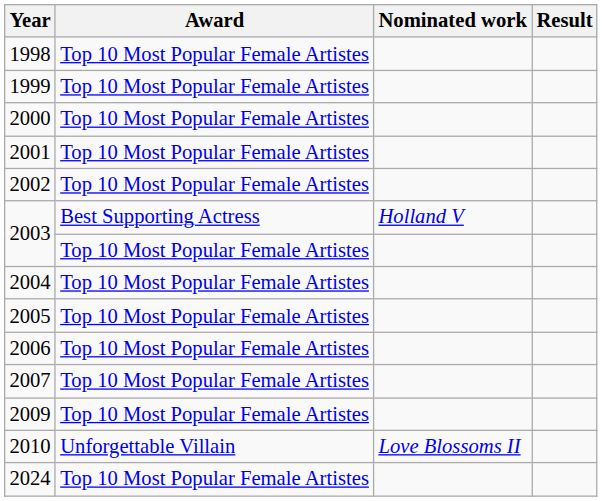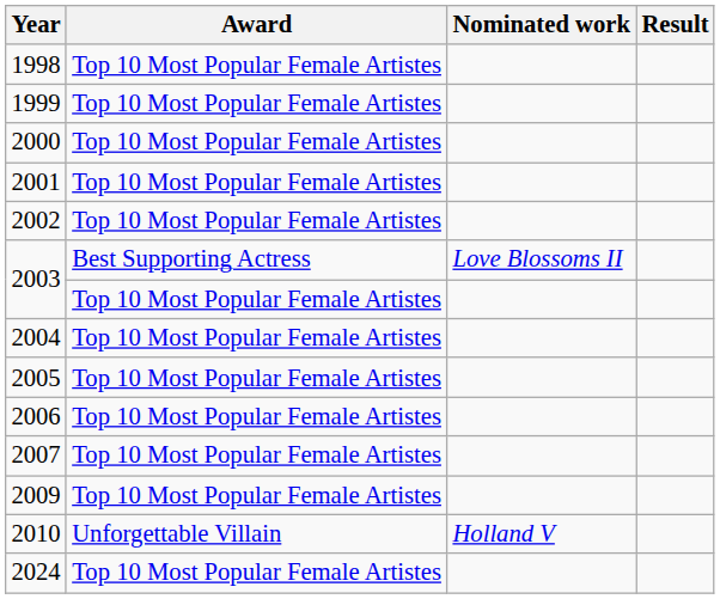 <table class="wikitable sortable">
 <tr>
 <th>Year</th>
 <th>Award</th>
 <th>Nominated work</th>
 <th>Result</th>
 </tr>
 <tr>
 <td>1998</td>
 <td><a href='#'>Top 10 Most Popular Female Artistes</a></td>
 <td></td>
 <td></td>
 </tr>
 <tr>
 <td>1999</td>
 <td><a href='#'>Top 10 Most Popular Female Artistes</a></td>
 <td></td>
 <td></td>
 </tr>
 <tr>
 <td>2000</td>
 <td><a href='#'>Top 10 Most Popular Female Artistes</a></td>
 <td></td>
 <td></td>
 </tr>
 <tr>
 <td>2001</td>
 <td><a href='#'>Top 10 Most Popular Female Artistes</a></td>
 <td></td>
 <td></td>
 </tr>
 <tr>
 <td>2002</td>
 <td><a href='#'>Top 10 Most Popular Female Artistes</a></td>
 <td></td>
 <td></td>
 </tr>
 <tr>
 <td rowspan="2">2003</td>
 <td><a href='#'>Best Supporting Actress</a></td>
-<td><em><a href='#'>Holland V</a></em> </td>
+<td><em><a href='#'>Love Blossoms II</a></em> </td>
 <td></td>
 </tr>
 <tr>
 <td><a href='#'>Top 10 Most Popular Female Artistes</a></td>
 <td></td>
 <td></td>
 </tr>
 <tr>
 <td>2004</td>
 <td><a href='#'>Top 10 Most Popular Female Artistes</a></td>
 <td></td>
 <td></td>
 </tr>
 <tr>
 <td>2005</td>
 <td><a href='#'>Top 10 Most Popular Female Artistes</a></td>
 <td></td>
 <td></td>
 </tr>
 <tr>
 <td>2006</td>
 <td><a href='#'>Top 10 Most Popular Female Artistes</a></td>
 <td></td>
 <td></td>
 </tr>
 <tr>
 <td>2007</td>
 <td><a href='#'>Top 10 Most Popular Female Artistes</a></td>
 <td></td>
 <td></td>
 </tr>
 <tr>
 <td>2009</td>
 <td><a href='#'>Top 10 Most Popular Female Artistes</a></td>
 <td></td>
 <td></td>
 </tr>
 <tr>
 <td>2010</td>
 <td><a href='#'>Unforgettable Villain</a></td>
-<td><em><a href='#'>Love Blossoms II</a></em> </td>
+<td><em><a href='#'>Holland V</a></em> </td>
 <td></td>
 </tr>
 <tr>
 <td>2024</td>
 <td><a href='#'>Top 10 Most Popular Female Artistes</a></td>
 <td></td>
 <td></td>
 </tr>
 </table>
